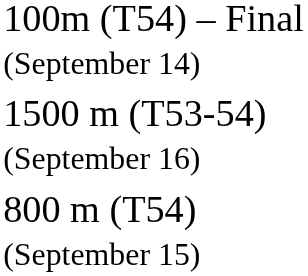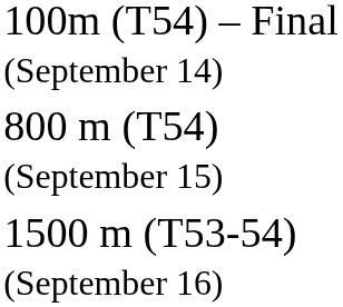 <table>
 <tr>
 <td>100m (T54) – Final <br> <small>(September 14)</small></td>
+<td></td>
+<td></td>
+<td></td>
+</tr>
+<tr>
+<td>800 m (T54) <br> <small>(September 15)</small></td>
 <td></td>
 <td></td>
 <td></td>
 </tr>
 <tr>
 <td>1500 m (T53-54) <br> <small>(September 16)</small></td>
 <td></td>
 <td></td>
 <td></td>
 </tr>
-<tr>
-<td>800 m (T54) <br> <small>(September 15)</small></td>
-<td></td>
-<td></td>
-<td></td>
-</tr>
 </table>
